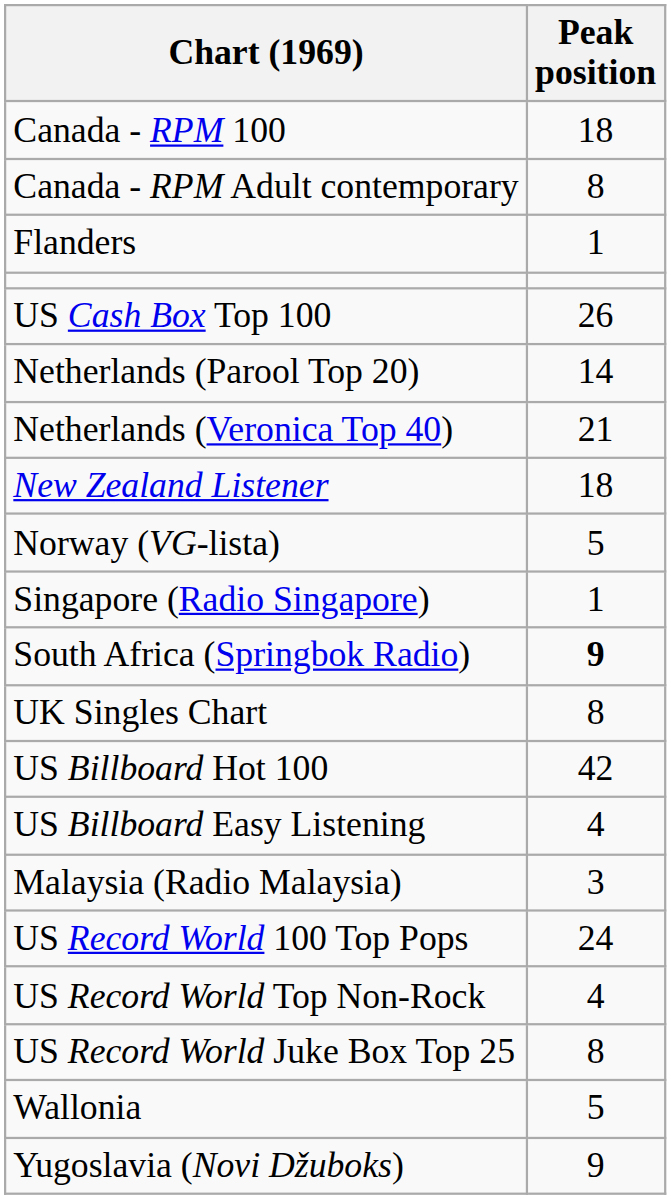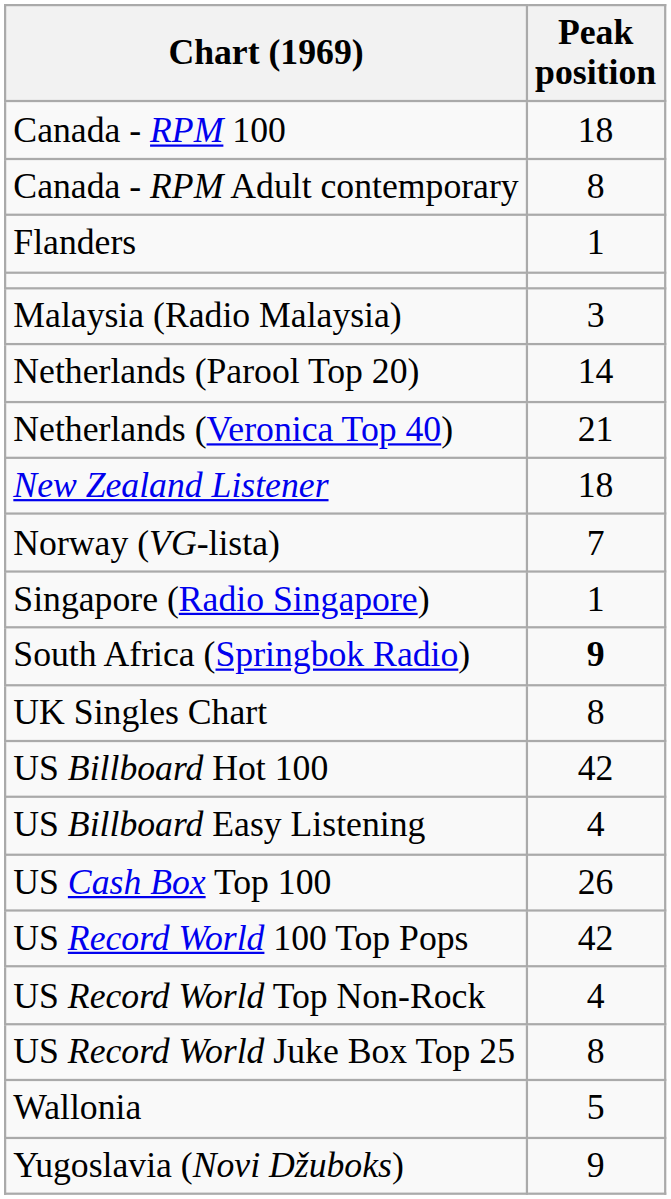 <table class="wikitable sortable">
 <tr>
 <th align="left">Chart (1969)</th>
 <th style="text-align:center;">Peak<br>position</th>
 </tr>
 <tr>
 <td align="left">Canada - <em><a href='#'>RPM</a></em> 100</td>
 <td style="text-align:center;">18</td>
 </tr>
 <tr>
 <td align="left">Canada - <em>RPM</em> Adult contemporary</td>
 <td style="text-align:center;">8</td>
 </tr>
 <tr>
 <td align="left">Flanders</td>
 <td style="text-align:center;">1</td>
 </tr>
 <tr>
 <td></td>
 </tr>
 <tr>
-<td align="left">US <em><a href='#'>Cash Box</a></em> Top 100</td>
-<td style="text-align:center;">26</td>
+<td align="left">Malaysia (Radio Malaysia)</td>
+<td style="text-align:center;">3</td>
 </tr>
 <tr>
 <td align="left">Netherlands (Parool Top 20)</td>
 <td style="text-align:center;">14</td>
 </tr>
 <tr>
 <td align="left">Netherlands (<a href='#'>Veronica Top 40</a>)</td>
 <td style="text-align:center;">21</td>
 </tr>
 <tr>
 <td align="left"><em><a href='#'>New Zealand Listener</a></em></td>
 <td style="text-align:center;">18</td>
 </tr>
 <tr>
 <td align="left">Norway (<em>VG-</em>lista)</td>
-<td style="text-align:center;">5</td>
+<td style="text-align:center;">7</td>
 </tr>
 <tr>
 <td align="left">Singapore (<a href='#'>Radio Singapore</a>)</td>
 <td style="text-align:center;">1</td>
 </tr>
 <tr>
 <td align="left">South Africa (<a href='#'>Springbok Radio</a>)</td>
 <td style="text-align:center;"><strong>9</strong></td>
 </tr>
 <tr>
 <td align="left">UK Singles Chart</td>
 <td style="text-align:center;">8</td>
 </tr>
 <tr>
 <td align="left">US <em>Billboard</em> Hot 100</td>
 <td style="text-align:center;">42</td>
 </tr>
 <tr>
 <td align="left">US <em>Billboard</em> Easy Listening</td>
 <td style="text-align:center;">4</td>
 </tr>
 <tr>
-<td align="left">Malaysia (Radio Malaysia)</td>
-<td style="text-align:center;">3</td>
+<td align="left">US <em><a href='#'>Cash Box</a></em> Top 100</td>
+<td style="text-align:center;">26</td>
 </tr>
 <tr>
 <td align="left">US <em><a href='#'>Record World</a></em> 100 Top Pops</td>
-<td style="text-align:center;">24</td>
+<td style="text-align:center;">42</td>
 </tr>
 <tr>
 <td align="left">US <em>Record World</em> Top Non-Rock</td>
 <td style="text-align:center;">4</td>
 </tr>
 <tr>
 <td align="left">US <em>Record World</em> Juke Box Top 25</td>
 <td style="text-align:center;">8</td>
 </tr>
 <tr>
 <td align="left">Wallonia</td>
 <td style="text-align:center;">5</td>
 </tr>
 <tr>
 <td align="left">Yugoslavia (<em>Novi Džuboks</em>)</td>
 <td style="text-align:center;">9</td>
 </tr>
 </table>
